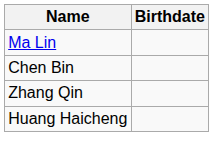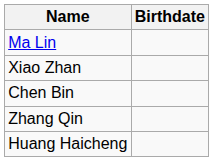 <table class="wikitable" style="text-align: left">
 <tr>
 <th>Name</th>
 <th>Birthdate</th>
 </tr>
 <tr>
 <td> <a href='#'>Ma Lin</a></td>
+<td></td>
+</tr>
+<tr>
+<td> Xiao Zhan</td>
 <td></td>
 </tr>
 <tr>
 <td> Chen Bin</td>
 <td></td>
 </tr>
 <tr>
 <td> Zhang Qin</td>
 <td></td>
 </tr>
 <tr>
 <td> Huang Haicheng</td>
 <td></td>
 </tr>
 <tr>
 </tr>
 </table>
